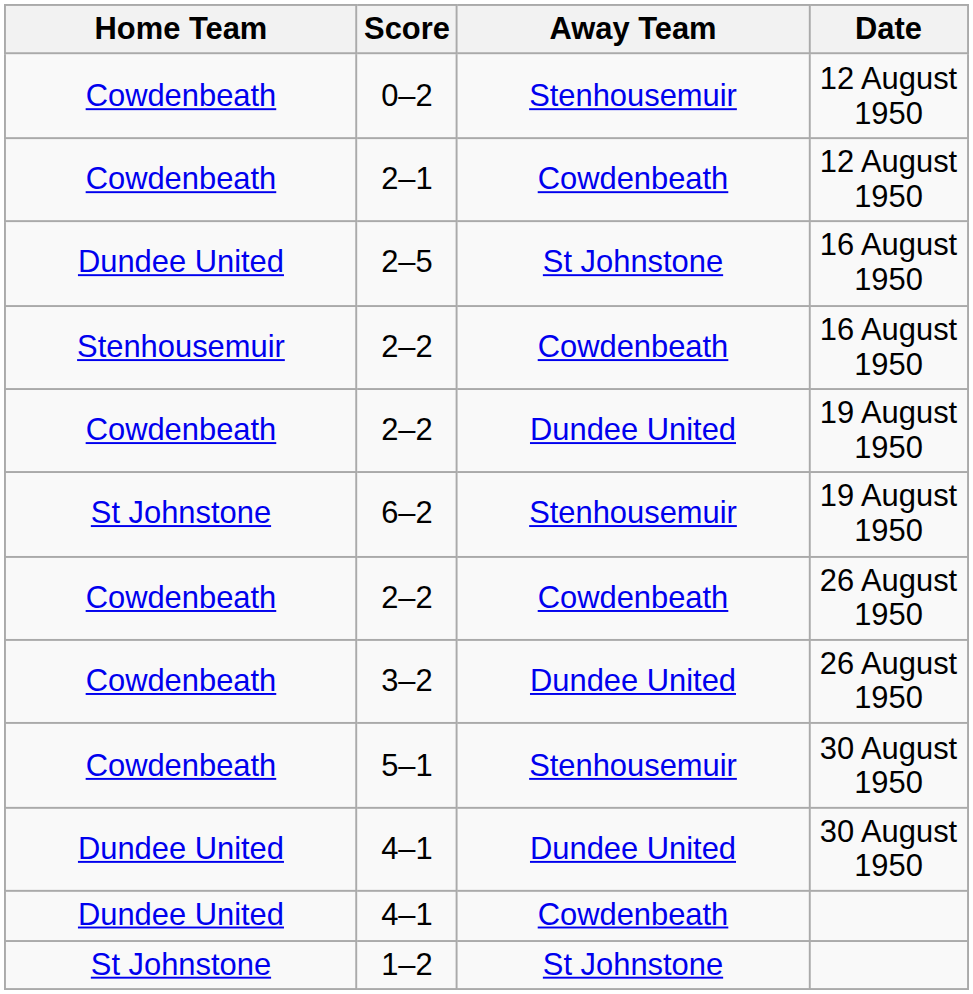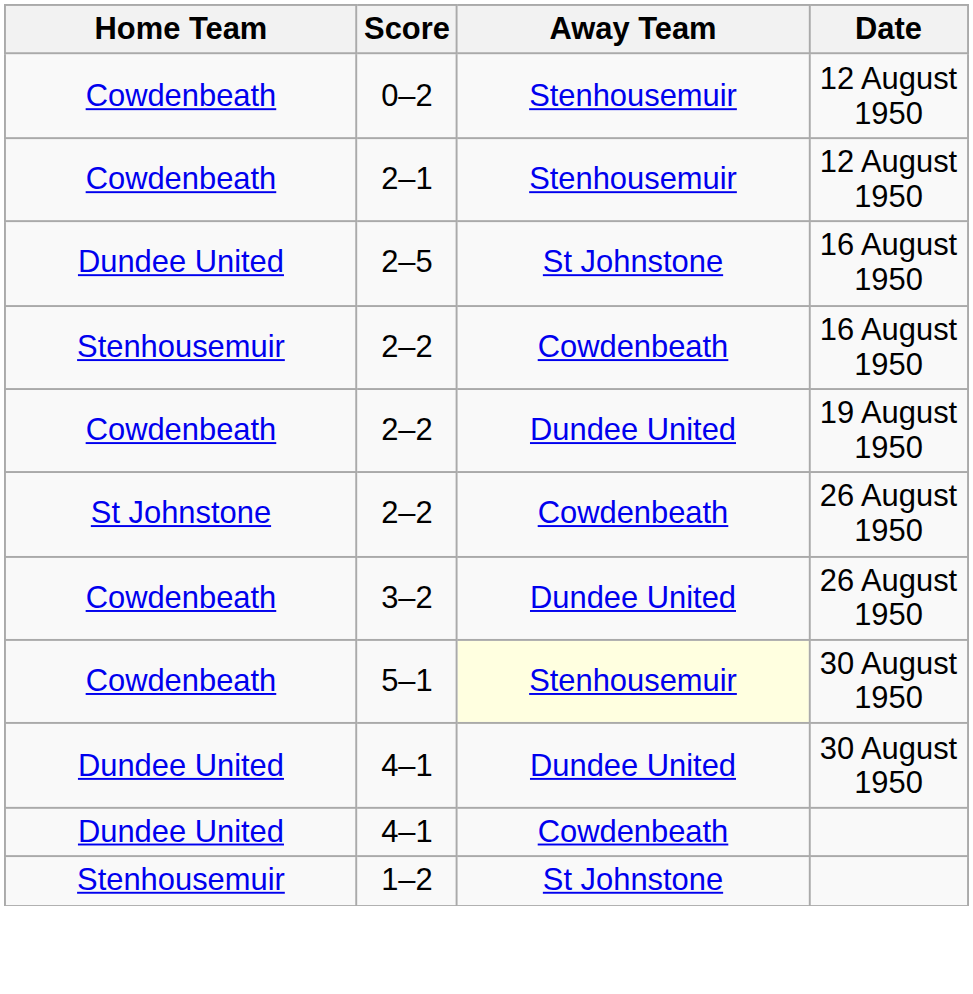 <table class="wikitable" style="text-align:center;">
 <tr>
 <th width=175>Home Team</th>
 <th width=20>Score</th>
 <th width=175>Away Team</th>
 <th width= 75>Date</th>
 </tr>
 <tr>
 <td><a href='#'>Cowdenbeath</a></td>
 <td>0–2</td>
 <td><a href='#'>Stenhousemuir</a></td>
 <td>12 August 1950</td>
 </tr>
 <tr>
 <td><a href='#'>Cowdenbeath</a></td>
 <td>2–1</td>
-<td><a href='#'>Cowdenbeath</a></td>
+<td><a href='#'>Stenhousemuir</a></td>
 <td>12 August 1950</td>
 </tr>
 <tr>
 <td><a href='#'>Dundee United</a></td>
 <td>2–5</td>
 <td><a href='#'>St Johnstone</a></td>
 <td>16 August 1950</td>
 </tr>
 <tr>
 <td><a href='#'>Stenhousemuir</a></td>
 <td>2–2</td>
 <td><a href='#'>Cowdenbeath</a></td>
 <td>16 August 1950</td>
 </tr>
 <tr>
 <td><a href='#'>Cowdenbeath</a></td>
 <td>2–2</td>
 <td><a href='#'>Dundee United</a></td>
 <td>19 August 1950</td>
 </tr>
 <tr>
 <td><a href='#'>St Johnstone</a></td>
-<td>6–2</td>
-<td><a href='#'>Stenhousemuir</a></td>
-<td>19 August 1950</td>
-</tr>
-<tr>
-<td><a href='#'>Cowdenbeath</a></td>
 <td>2–2</td>
 <td><a href='#'>Cowdenbeath</a></td>
 <td>26 August 1950</td>
 </tr>
 <tr>
 <td><a href='#'>Cowdenbeath</a></td>
 <td>3–2</td>
 <td><a href='#'>Dundee United</a></td>
 <td>26 August 1950</td>
 </tr>
 <tr>
 <td><a href='#'>Cowdenbeath</a></td>
 <td>5–1</td>
-<td><a href='#'>Stenhousemuir</a></td>
+<td style="background: lightyellow;"><a href='#'>Stenhousemuir</a></td>
 <td>30 August 1950</td>
 </tr>
 <tr>
 <td><a href='#'>Dundee United</a></td>
 <td>4–1</td>
 <td><a href='#'>Dundee United</a></td>
 <td>30 August 1950</td>
 </tr>
 <tr>
 <td><a href='#'>Dundee United</a></td>
 <td>4–1</td>
 <td><a href='#'>Cowdenbeath</a></td>
 <td></td>
 </tr>
 <tr>
-<td><a href='#'>St Johnstone</a></td>
+<td><a href='#'>Stenhousemuir</a></td>
 <td>1–2</td>
 <td><a href='#'>St Johnstone</a></td>
 <td></td>
 </tr>
 <tr>
 </tr>
 </table>
